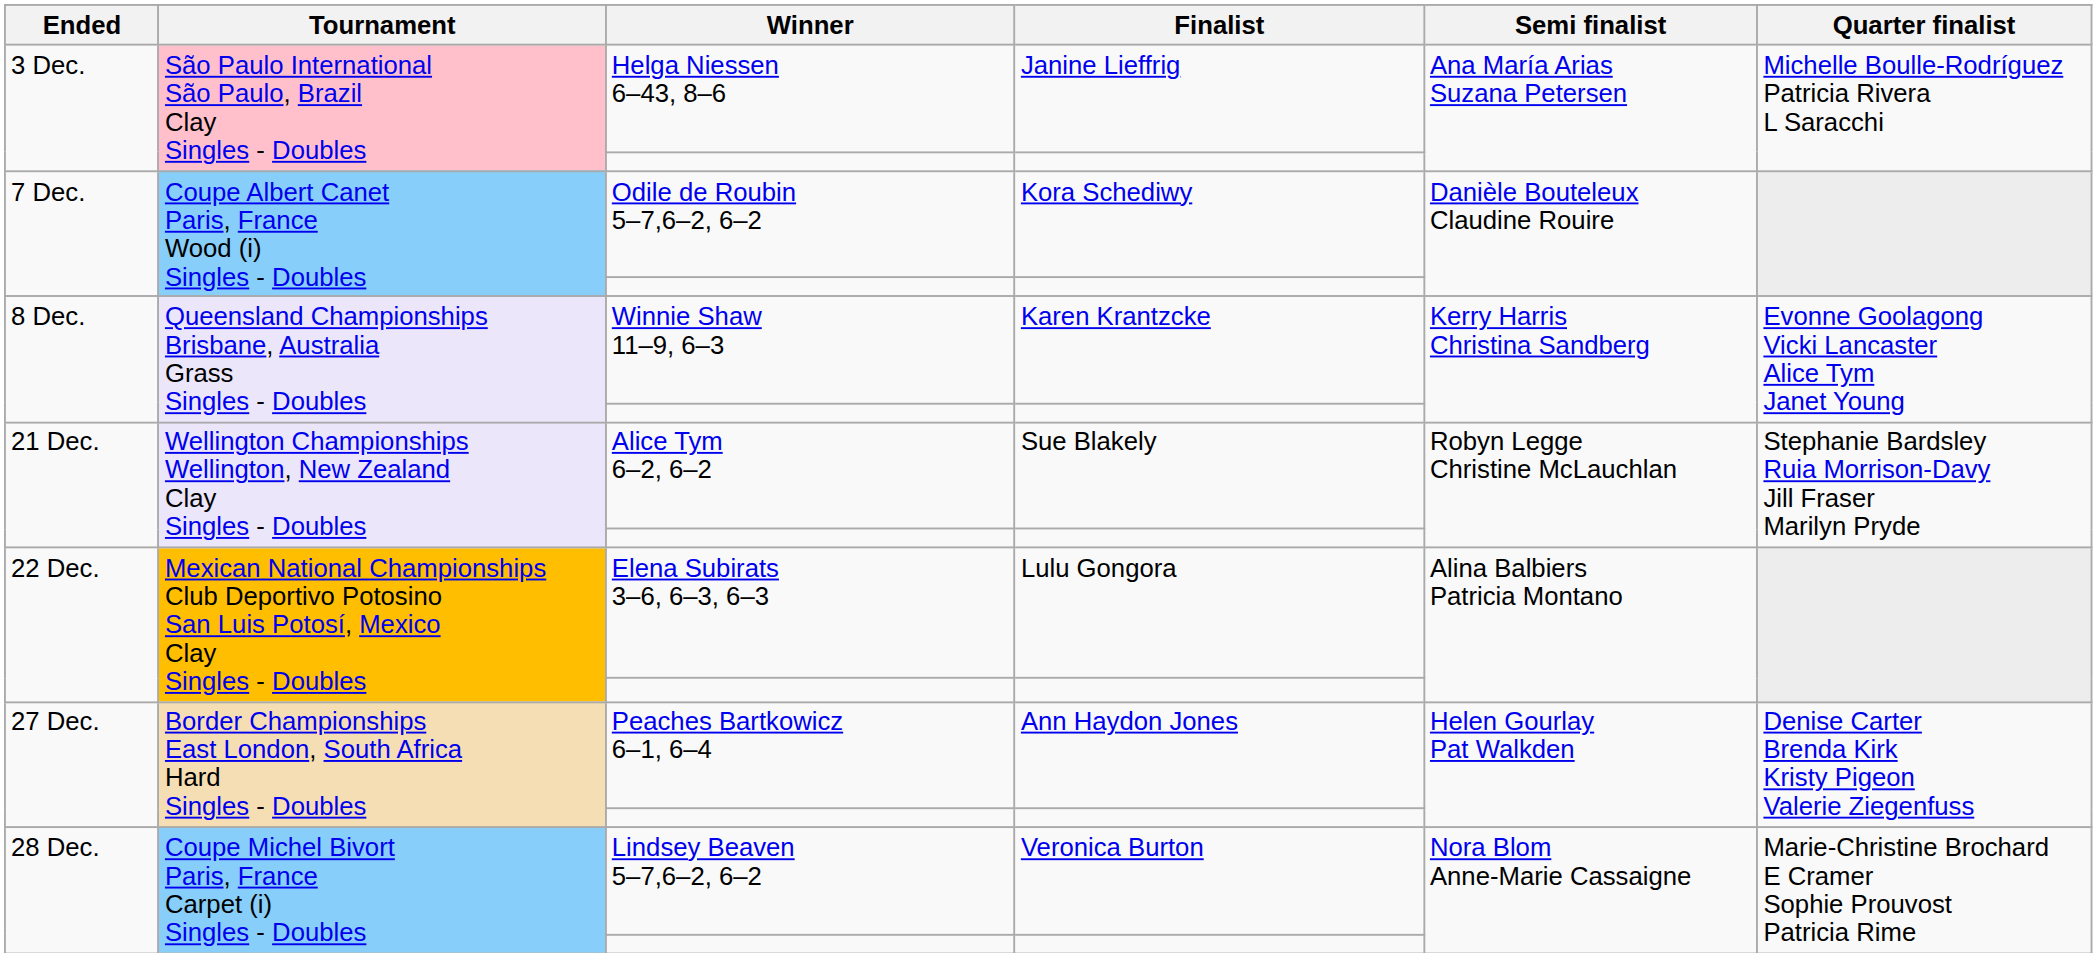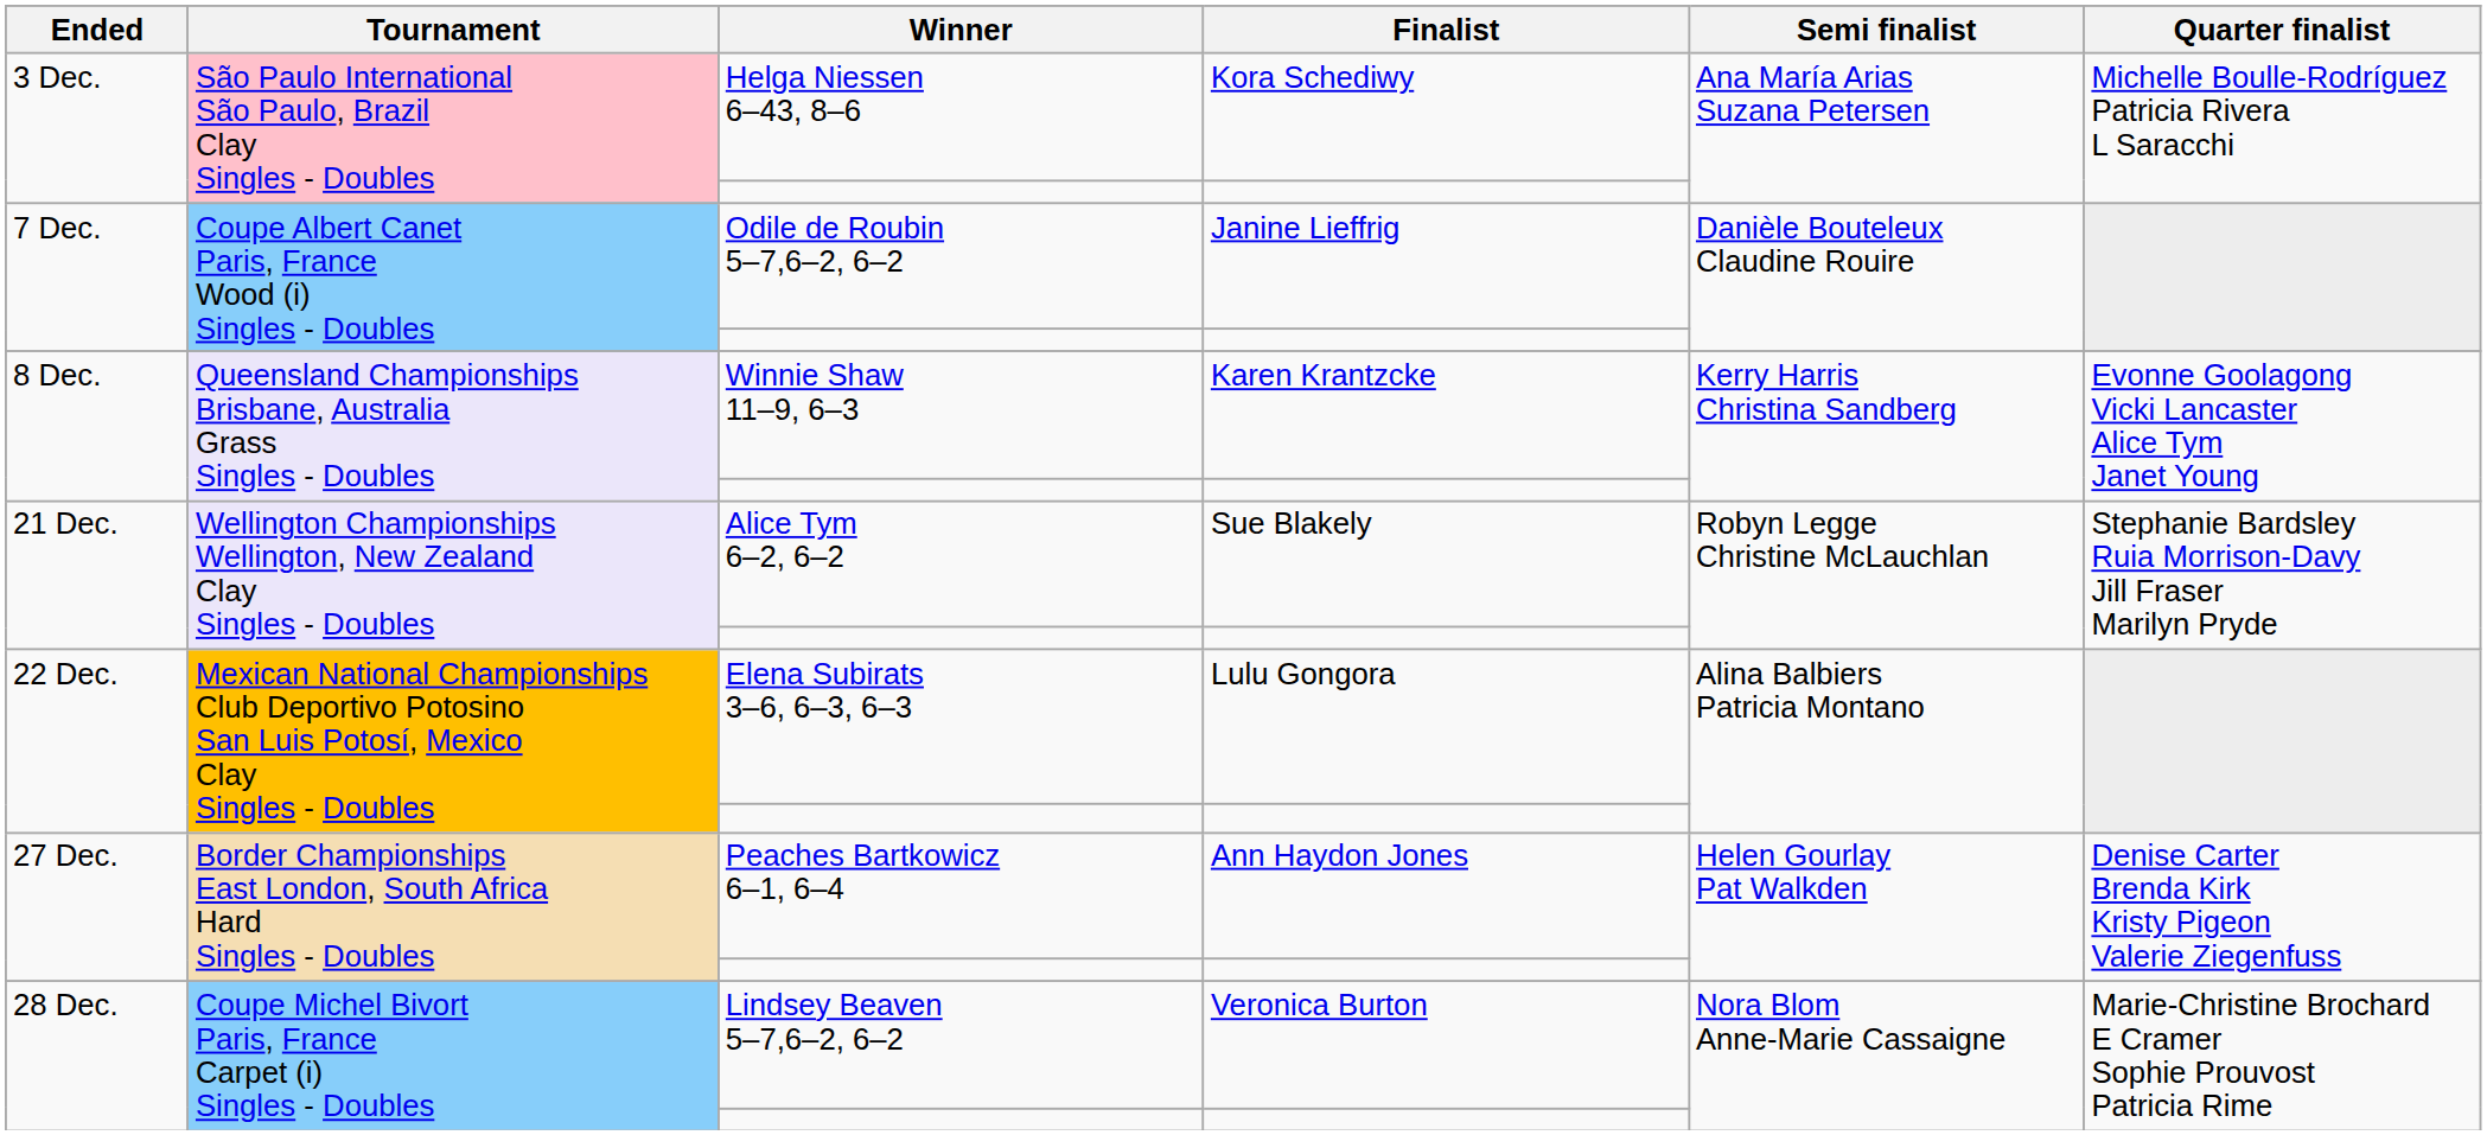 <table class="wikitable" style="font-size:85%;">
 <tr>
 <th width="75">Ended</th>
 <th width="230">Tournament</th>
 <th width="210">Winner</th>
 <th width="210">Finalist</th>
 <th width="170">Semi finalist</th>
 <th width="170">Quarter finalist</th>
 </tr>
 <tr valign=top>
 <td rowspan=2>3 Dec.</td>
 <td style="background:#FFC0CB;" rowspan=2><a href='#'>São Paulo International</a><br><a href='#'>São Paulo</a>, <a href='#'>Brazil</a><br>Clay<br><a href='#'>Singles</a> - <a href='#'>Doubles</a></td>
 <td>  <a href='#'>Helga Niessen</a><br>6–43, 8–6</td>
-<td> <a href='#'>Janine Lieffrig</a></td>
+<td>  <a href='#'>Kora Schediwy</a></td>
 <td rowspan=2> <a href='#'>Ana María Arias</a><br> <a href='#'>Suzana Petersen</a></td>
 <td rowspan=2> <a href='#'>Michelle Boulle-Rodríguez</a><br> Patricia Rivera<br> L Saracchi</td>
 </tr>
 <tr valign=top>
 <td></td>
 <td></td>
 </tr>
 <tr valign=top>
 <td rowspan=2>7 Dec.</td>
 <td style="background:#87CEFA;" rowspan=2><a href='#'>Coupe Albert Canet</a><br> <a href='#'>Paris</a>, <a href='#'>France</a><br>Wood (i)<br><a href='#'>Singles</a> - <a href='#'>Doubles</a></td>
 <td> <a href='#'>Odile de Roubin</a><br>5–7,6–2, 6–2</td>
-<td>  <a href='#'>Kora Schediwy</a></td>
+<td> <a href='#'>Janine Lieffrig</a></td>
 <td rowspan=2> <a href='#'>Danièle Bouteleux</a><br>  Claudine Rouire</td>
 <td style="background:#ededed;" rowspan=2></td>
 </tr>
 <tr valign=top>
 <td></td>
 <td></td>
 </tr>
 <tr valign=top>
 <td rowspan=2>8 Dec.</td>
 <td style="background:#ebe6fa;" rowspan=2><a href='#'>Queensland Championships</a><br><a href='#'>Brisbane</a>, <a href='#'>Australia</a><br>Grass<br><a href='#'>Singles</a> - <a href='#'>Doubles</a></td>
 <td> <a href='#'>Winnie Shaw</a><br>11–9, 6–3</td>
 <td> <a href='#'>Karen Krantzcke</a></td>
 <td rowspan=2> <a href='#'>Kerry Harris</a>  <br> <a href='#'>Christina Sandberg</a></td>
 <td rowspan=2> <a href='#'>Evonne Goolagong</a> <br> <a href='#'>Vicki Lancaster</a><br>  <a href='#'>Alice Tym</a><br>  <a href='#'>Janet Young</a></td>
 </tr>
 <tr valign=top>
 <td></td>
 <td></td>
 </tr>
 <tr valign=top>
 <td rowspan=2>21 Dec.</td>
 <td style="background:#ebe6fa;" rowspan=2><a href='#'>Wellington Championships</a><br><a href='#'>Wellington</a>, <a href='#'>New Zealand</a><br>Clay<br><a href='#'>Singles</a> - <a href='#'>Doubles</a></td>
 <td> <a href='#'>Alice Tym</a><br>6–2, 6–2</td>
 <td> Sue Blakely</td>
 <td rowspan=2> Robyn Legge<br> Christine McLauchlan</td>
 <td rowspan=2> Stephanie Bardsley <br>   <a href='#'>Ruia Morrison-Davy</a><br> Jill Fraser<br> Marilyn Pryde</td>
 </tr>
 <tr valign=top>
 <td></td>
 <td></td>
 </tr>
 <tr valign=top>
 <td rowspan=2>22 Dec.</td>
 <td style="background:#FFBF00;" rowspan=2><a href='#'>Mexican National Championships</a> <br>Club Deportivo Potosino<br> <a href='#'>San Luis Potosí</a>, <a href='#'>Mexico</a><br>Clay<br><a href='#'>Singles</a> - <a href='#'>Doubles</a></td>
 <td>  <a href='#'>Elena Subirats</a><br>3–6, 6–3, 6–3</td>
 <td>  Lulu Gongora</td>
 <td rowspan=2>  Alina Balbiers<br>  Patricia Montano</td>
 <td style="background:#ededed;" rowspan=2></td>
 </tr>
 <tr valign=top>
 <td></td>
 <td></td>
 </tr>
 <tr valign=top>
 <td rowspan=2>27 Dec.</td>
 <td style="background:#F5DEB3;" rowspan=2><a href='#'>Border Championships</a> <br><a href='#'>East London</a>, <a href='#'>South Africa</a><br>Hard<br><a href='#'>Singles</a> - <a href='#'>Doubles</a></td>
 <td> <a href='#'>Peaches Bartkowicz</a><br>6–1, 6–4</td>
 <td> <a href='#'>Ann Haydon Jones</a></td>
 <td rowspan=2> <a href='#'>Helen Gourlay</a> <br> <a href='#'>Pat Walkden</a></td>
 <td rowspan=2> <a href='#'>Denise Carter</a><br> <a href='#'>Brenda Kirk</a><br>  <a href='#'>Kristy Pigeon</a><br> <a href='#'>Valerie Ziegenfuss</a></td>
 </tr>
 <tr valign=top>
 <td></td>
 <td></td>
 </tr>
 <tr valign=top>
 <td rowspan=2>28 Dec.</td>
 <td style="background:#87CEFA;" rowspan=2><a href='#'>Coupe Michel Bivort</a><br> <a href='#'>Paris</a>, <a href='#'>France</a><br>Carpet (i)<br><a href='#'>Singles</a> - <a href='#'>Doubles</a></td>
 <td> <a href='#'>Lindsey Beaven</a><br>5–7,6–2, 6–2</td>
 <td> <a href='#'>Veronica Burton</a></td>
 <td rowspan=2> <a href='#'>Nora Blom</a><br>  Anne-Marie Cassaigne</td>
 <td rowspan=2> Marie-Christine Brochard<br>  E Cramer<br> Sophie Prouvost<br> Patricia Rime</td>
 </tr>
 <tr valign=top>
 <td></td>
 <td></td>
 </tr>
 <tr valign=top>
 </tr>
 </table>
